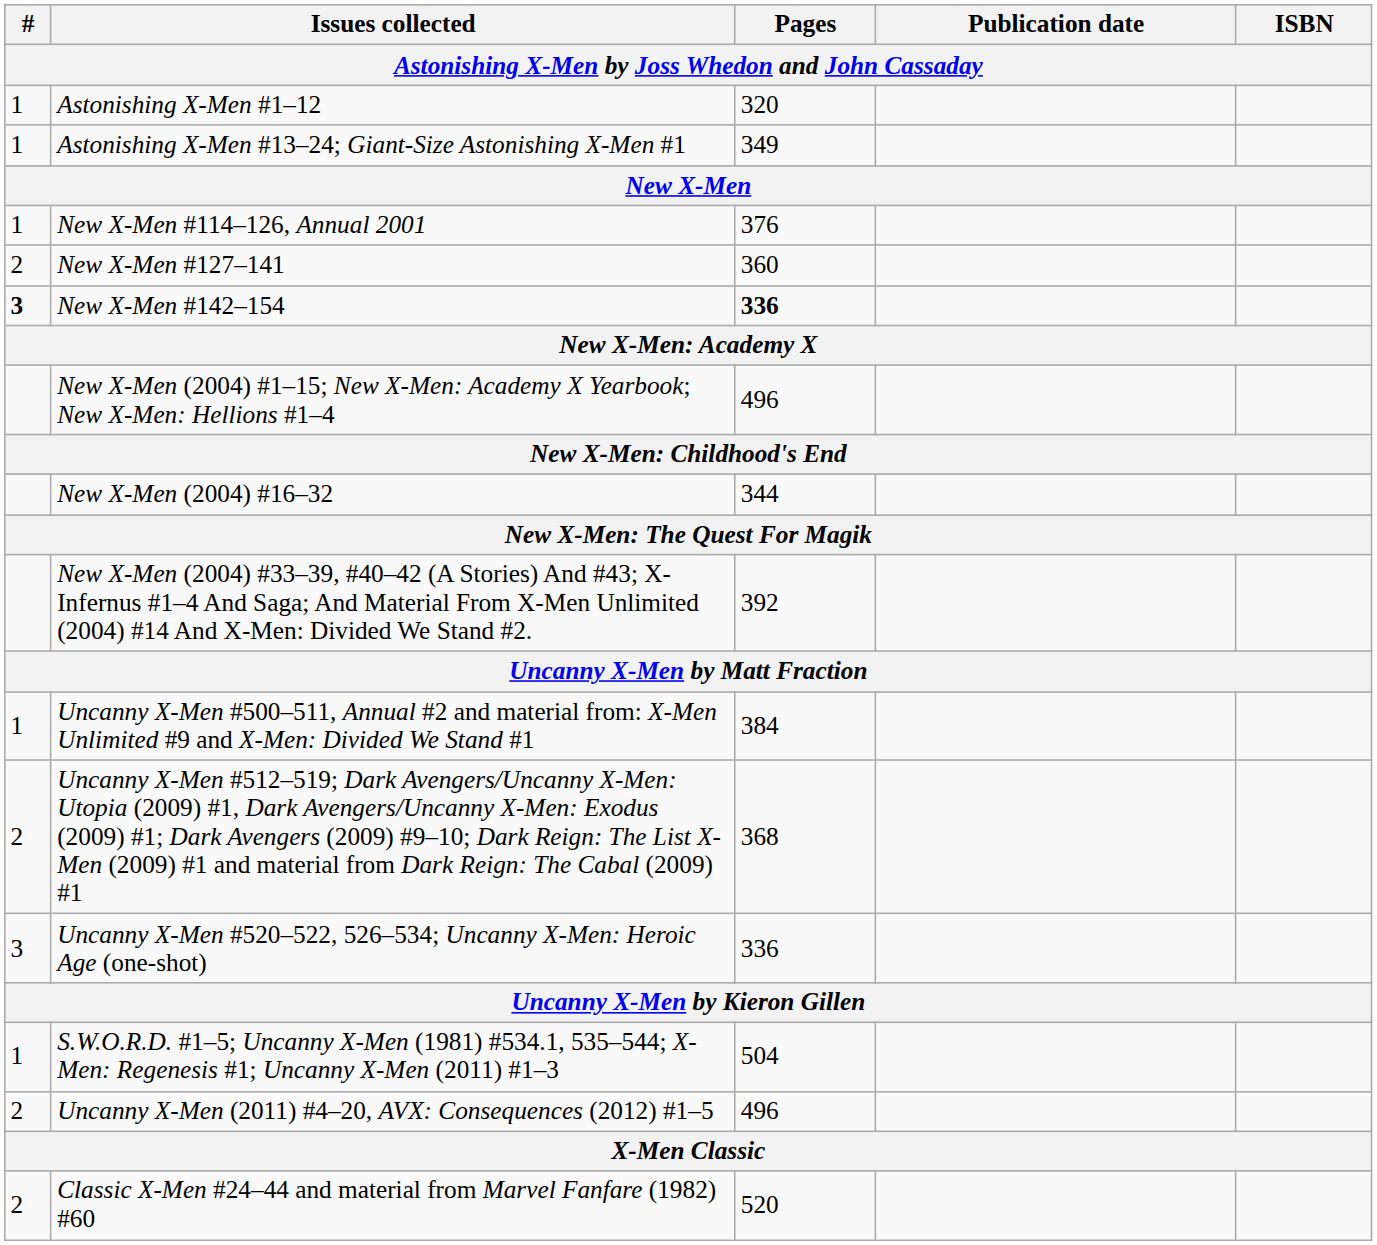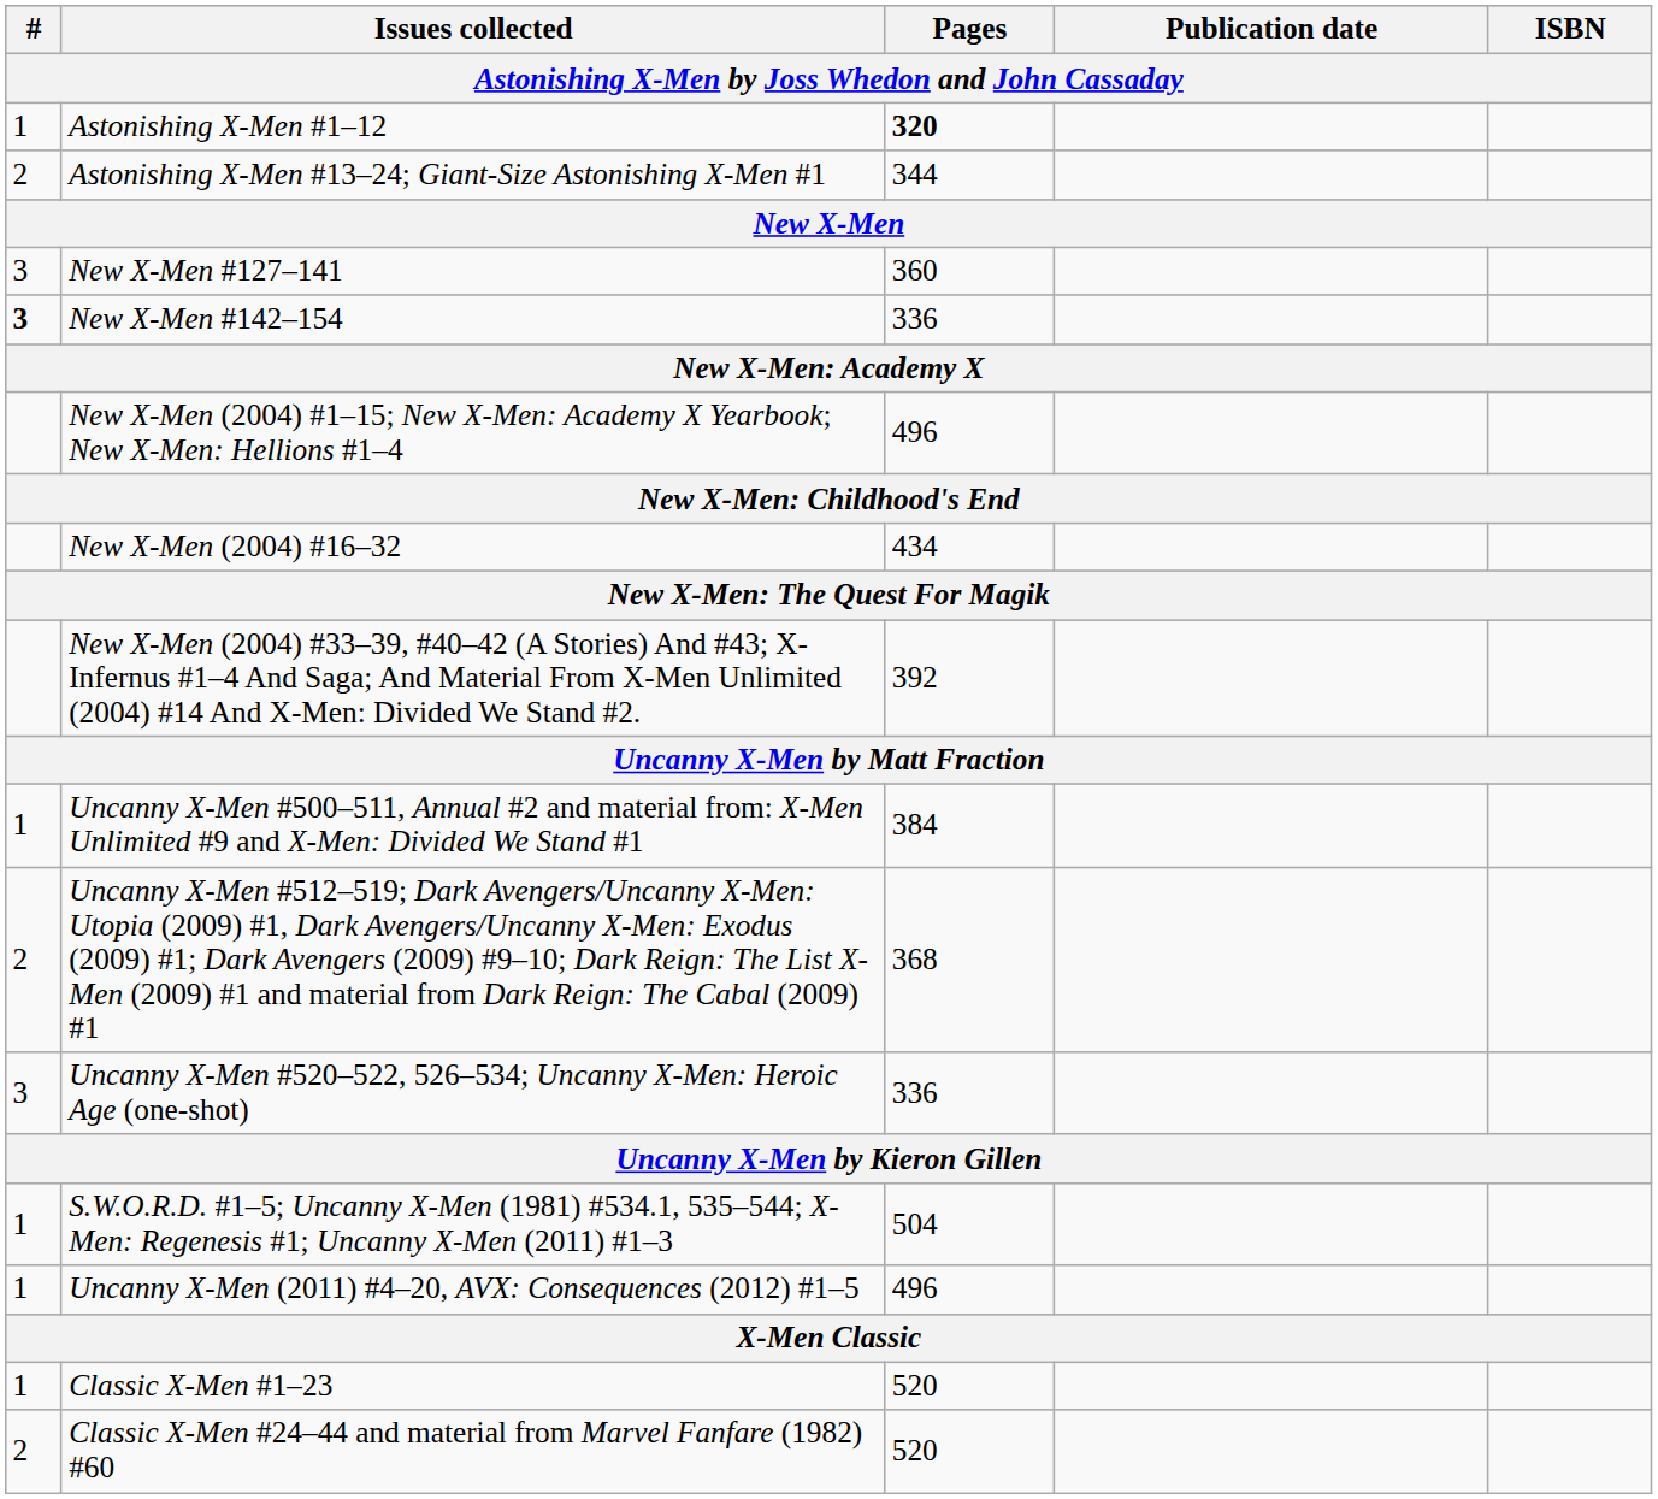 <table class="wikitable sortable" width=98%>
 <tr>
 <th class="unsortable">#</th>
 <th class="unsortable" width="50%">Issues collected</th>
 <th>Pages</th>
 <th>Publication date</th>
 <th class="unsortable">ISBN</th>
 </tr>
 <tr>
 <th colspan="5"><strong><em><a href='#'>Astonishing X-Men</a> by <a href='#'>Joss Whedon</a> and <a href='#'>John Cassaday</a></em></strong></th>
 </tr>
 <tr>
 <td>1</td>
 <td><em>Astonishing X-Men</em> #1–12</td>
-<td>320</td>
+<td><strong>320</strong></td>
 <td></td>
 <td></td>
 </tr>
 <tr>
-<td>1</td>
+<td>2</td>
 <td><em>Astonishing X-Men</em> #13–24; <em>Giant-Size Astonishing X-Men</em> #1</td>
-<td>349</td>
+<td>344</td>
 <td></td>
 <td></td>
 </tr>
 <tr>
 <th colspan="5"><strong><em><a href='#'>New X-Men</a></em></strong></th>
 </tr>
 <tr>
-<td>1</td>
-<td><em>New X-Men</em> #114–126, <em>Annual 2001</em></td>
-<td>376</td>
-<td></td>
-<td></td>
-</tr>
-<tr>
-<td>2</td>
+<td>3</td>
 <td><em>New X-Men</em> #127–141</td>
 <td>360</td>
 <td></td>
 <td></td>
 </tr>
 <tr>
 <td><strong>3</strong></td>
 <td><em>New X-Men</em> #142–154</td>
-<td><strong>336</strong></td>
+<td>336</td>
 <td></td>
 <td></td>
 </tr>
 <tr>
 <th colspan="5"><strong><em>New X-Men: Academy X</em></strong></th>
 </tr>
 <tr>
 <td></td>
 <td><em>New X-Men</em> (2004) #1–15; <em>New X-Men: Academy X Yearbook</em>; <em>New X-Men: Hellions</em> #1–4</td>
 <td>496</td>
 <td></td>
 <td></td>
 </tr>
 <tr>
 <th colspan="5"><strong><em>New X-Men: Childhood's End</em></strong></th>
 </tr>
 <tr>
 <td></td>
 <td><em>New X-Men</em> (2004) #16–32</td>
-<td>344</td>
+<td>434</td>
 <td></td>
 <td></td>
 </tr>
 <tr>
 <th colspan="5"><strong><em>New X-Men: The Quest For Magik</em></strong></th>
 </tr>
 <tr>
 <td></td>
 <td><em>New X-Men</em> (2004) #33–39, #40–42 (A Stories) And #43; X-Infernus #1–4 And Saga; And Material From X-Men Unlimited (2004) #14 And X-Men: Divided We Stand #2.</td>
 <td>392</td>
 <td></td>
 <td></td>
 </tr>
 <tr>
 <th colspan="5"><strong><em><a href='#'>Uncanny X-Men</a> by Matt Fraction</em></strong></th>
 </tr>
 <tr>
 <td>1</td>
 <td><em>Uncanny X-Men</em> #500–511, <em>Annual</em> #2 and material from: <em>X-Men Unlimited</em> #9 and <em>X-Men: Divided We Stand</em> #1</td>
 <td>384</td>
 <td></td>
 <td></td>
 </tr>
 <tr>
 <td>2</td>
 <td><em>Uncanny X-Men</em> #512–519; <em>Dark Avengers/Uncanny X-Men: Utopia</em> (2009) #1, <em>Dark Avengers/Uncanny X-Men: Exodus</em> (2009) #1; <em>Dark Avengers</em> (2009) #9–10; <em>Dark Reign: The List X-Men</em> (2009) #1 and material from <em>Dark Reign: The Cabal</em> (2009) #1</td>
 <td>368</td>
 <td></td>
 <td></td>
 </tr>
 <tr>
 <td>3</td>
 <td><em>Uncanny X-Men</em> #520–522, 526–534; <em>Uncanny X-Men: Heroic Age</em> (one-shot)</td>
 <td>336</td>
 <td></td>
 <td></td>
 </tr>
 <tr>
 <th colspan="5"><strong><em><a href='#'>Uncanny X-Men</a> by Kieron Gillen</em></strong></th>
 </tr>
 <tr>
 <td>1</td>
 <td><em>S.W.O.R.D.</em> #1–5; <em>Uncanny X-Men</em> (1981) #534.1, 535–544; <em>X-Men: Regenesis</em> #1; <em>Uncanny X-Men</em> (2011) #1–3</td>
 <td>504</td>
 <td></td>
 <td></td>
 </tr>
 <tr>
-<td>2</td>
+<td>1</td>
 <td><em>Uncanny X-Men</em> (2011) #4–20, <em>AVX: Consequences</em> (2012) #1–5</td>
 <td>496</td>
 <td></td>
 <td></td>
 </tr>
 <tr>
 <th colspan="5"><strong><em>X-Men Classic</em></strong></th>
 </tr>
 <tr>
+<td>1</td>
+<td><em>Classic X-Men</em> #1–23</td>
+<td>520</td>
+<td></td>
+<td></td>
+</tr>
+<tr>
 <td>2</td>
 <td><em>Classic X-Men</em> #24–44 and material from <em>Marvel Fanfare</em> (1982) #60</td>
 <td>520</td>
 <td></td>
 <td></td>
 </tr>
 </table>
